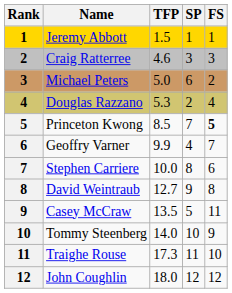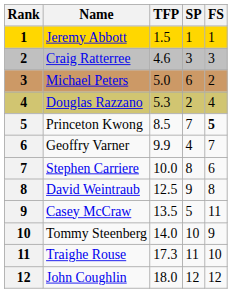 <table class="wikitable">
 <tr>
 <th>Rank</th>
 <th>Name</th>
 <th>TFP</th>
 <th>SP</th>
 <th>FS</th>
 </tr>
 <tr bgcolor="gold">
 <td align="center"><strong>1</strong></td>
 <td><a href='#'>Jeremy Abbott</a></td>
 <td>1.5</td>
 <td>1</td>
 <td>1</td>
 </tr>
 <tr bgcolor="silver">
 <td align="center"><strong>2</strong></td>
 <td><a href='#'>Craig Ratterree</a></td>
 <td>4.6</td>
 <td>3</td>
 <td>3</td>
 </tr>
 <tr bgcolor="cc9966">
 <td align="center"><strong>3</strong></td>
 <td><a href='#'>Michael Peters</a></td>
 <td>5.0</td>
 <td>6</td>
 <td>2</td>
 </tr>
 <tr bgcolor="#d1c571">
 <td align="center"><strong>4</strong></td>
 <td><a href='#'>Douglas Razzano</a></td>
 <td>5.3</td>
 <td>2</td>
 <td>4</td>
 </tr>
 <tr>
 <th>5</th>
 <td>Princeton Kwong</td>
 <td>8.5</td>
 <td>7</td>
 <td><strong>5</strong></td>
 </tr>
 <tr>
 <th>6</th>
 <td>Geoffry Varner</td>
 <td>9.9</td>
 <td>4</td>
 <td>7</td>
 </tr>
 <tr>
 <th>7</th>
 <td><a href='#'>Stephen Carriere</a></td>
 <td>10.0</td>
 <td>8</td>
 <td>6</td>
 </tr>
 <tr>
 <th>8</th>
 <td><a href='#'>David Weintraub</a></td>
-<td>12.7</td>
+<td>12.5</td>
 <td>9</td>
 <td>8</td>
 </tr>
 <tr>
 <th>9</th>
 <td><a href='#'>Casey McCraw</a></td>
 <td>13.5</td>
 <td>5</td>
 <td>11</td>
 </tr>
 <tr>
 <th>10</th>
 <td>Tommy Steenberg</td>
 <td>14.0</td>
 <td>10</td>
 <td>9</td>
 </tr>
 <tr>
 <th>11</th>
 <td><a href='#'>Traighe Rouse</a></td>
 <td>17.3</td>
 <td>11</td>
 <td>10</td>
 </tr>
 <tr>
 <th>12</th>
 <td><a href='#'>John Coughlin</a></td>
 <td>18.0</td>
 <td>12</td>
 <td>12</td>
 </tr>
 </table>
